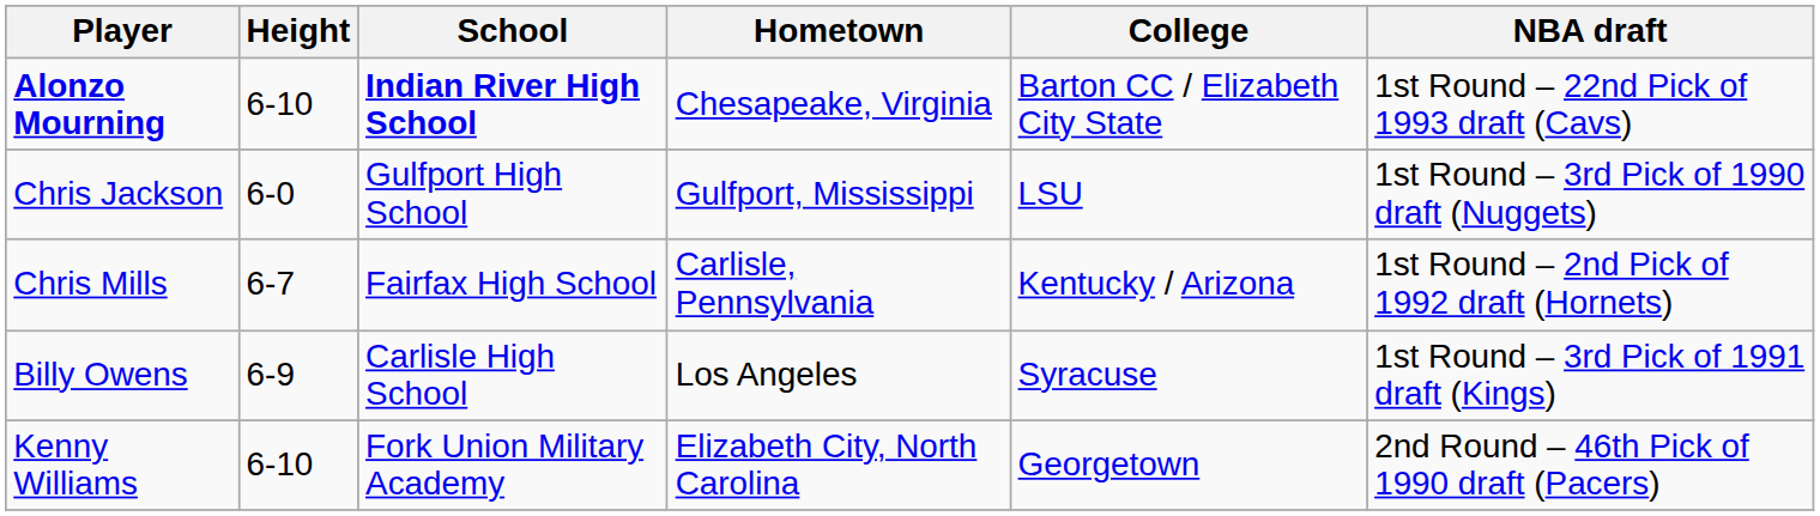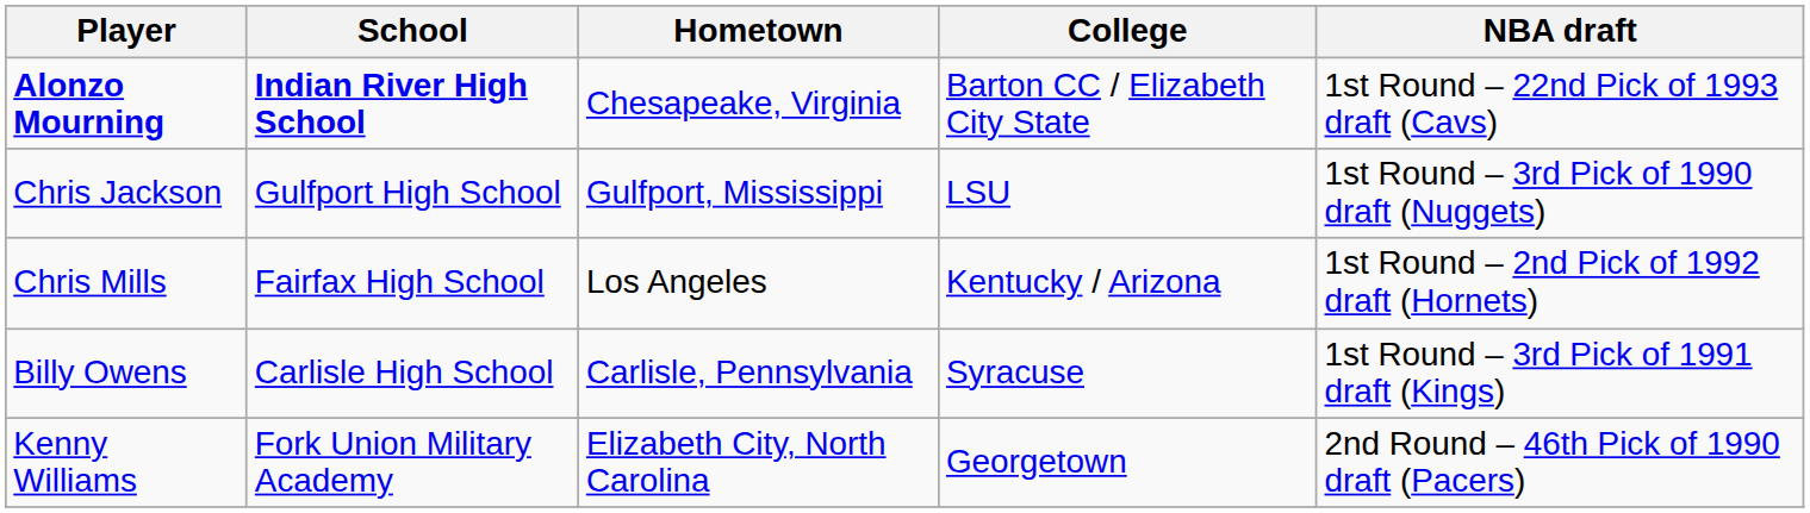 <table class="wikitable">
 <tr>
 <th>Player</th>
-<th>Height</th>
 <th>School</th>
 <th>Hometown</th>
 <th>College</th>
 <th>NBA draft</th>
 </tr>
 <tr>
 <td><strong><a href='#'>Alonzo Mourning</a></strong></td>
-<td>6-10</td>
 <td><strong><a href='#'>Indian River High School</a></strong></td>
 <td><a href='#'>Chesapeake, Virginia</a></td>
 <td><a href='#'>Barton CC</a> / <a href='#'>Elizabeth City State</a></td>
 <td>1st Round – <a href='#'>22nd Pick of 1993 draft</a> (<a href='#'>Cavs</a>)</td>
 </tr>
 <tr>
 <td><a href='#'>Chris Jackson</a></td>
-<td>6-0</td>
 <td><a href='#'>Gulfport High School</a></td>
 <td><a href='#'>Gulfport, Mississippi</a></td>
 <td><a href='#'>LSU</a></td>
 <td>1st Round – <a href='#'>3rd Pick of 1990 draft</a> (<a href='#'>Nuggets</a>)</td>
 </tr>
 <tr>
 <td><a href='#'>Chris Mills</a></td>
-<td>6-7</td>
 <td><a href='#'>Fairfax High School</a></td>
-<td><a href='#'>Carlisle, Pennsylvania</a></td>
+<td>Los Angeles</td>
 <td><a href='#'>Kentucky</a> / <a href='#'>Arizona</a></td>
 <td>1st Round – <a href='#'>2nd Pick of 1992 draft</a> (<a href='#'>Hornets</a>)</td>
 </tr>
 <tr>
 <td><a href='#'>Billy Owens</a></td>
-<td>6-9</td>
 <td><a href='#'>Carlisle High School</a></td>
-<td>Los Angeles</td>
+<td><a href='#'>Carlisle, Pennsylvania</a></td>
 <td><a href='#'>Syracuse</a></td>
 <td>1st Round – <a href='#'>3rd Pick of 1991 draft</a> (<a href='#'>Kings</a>)</td>
 </tr>
 <tr>
 <td><a href='#'>Kenny Williams</a></td>
-<td>6-10</td>
 <td><a href='#'>Fork Union Military Academy</a></td>
 <td><a href='#'>Elizabeth City, North Carolina</a></td>
 <td><a href='#'>Georgetown</a></td>
 <td>2nd Round – <a href='#'>46th Pick of 1990 draft</a> (<a href='#'>Pacers</a>)</td>
 </tr>
 </table>
